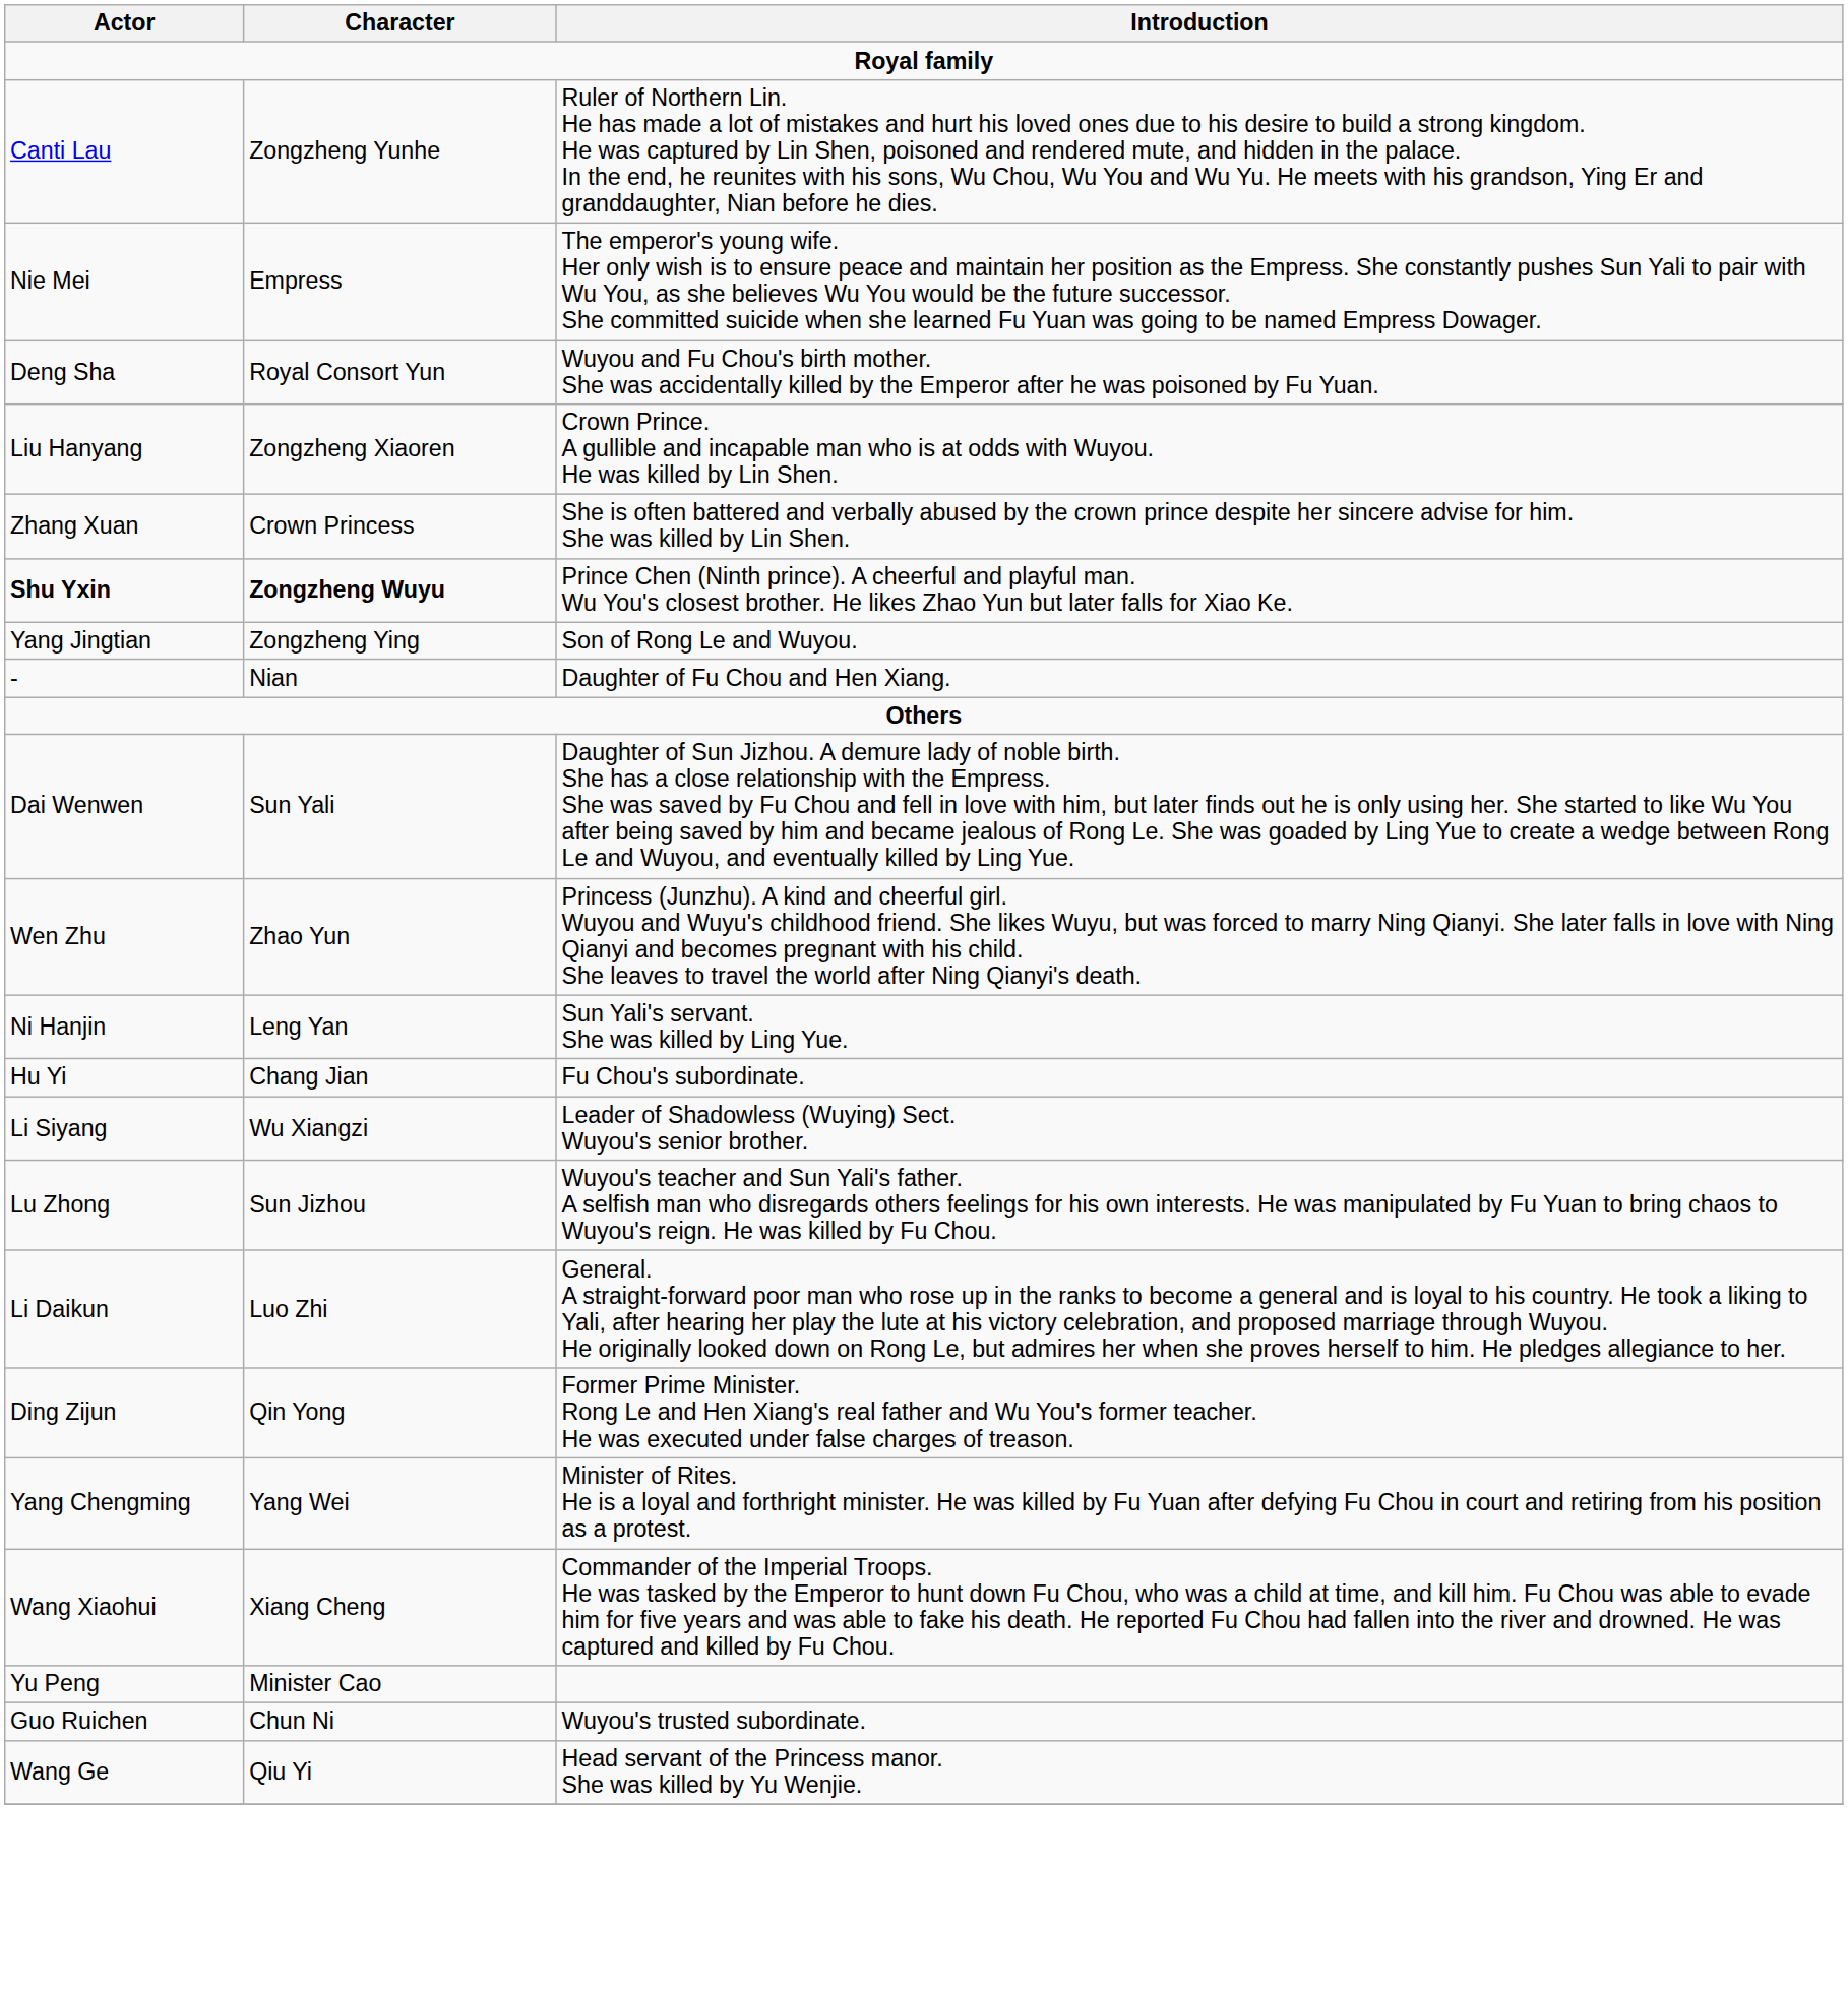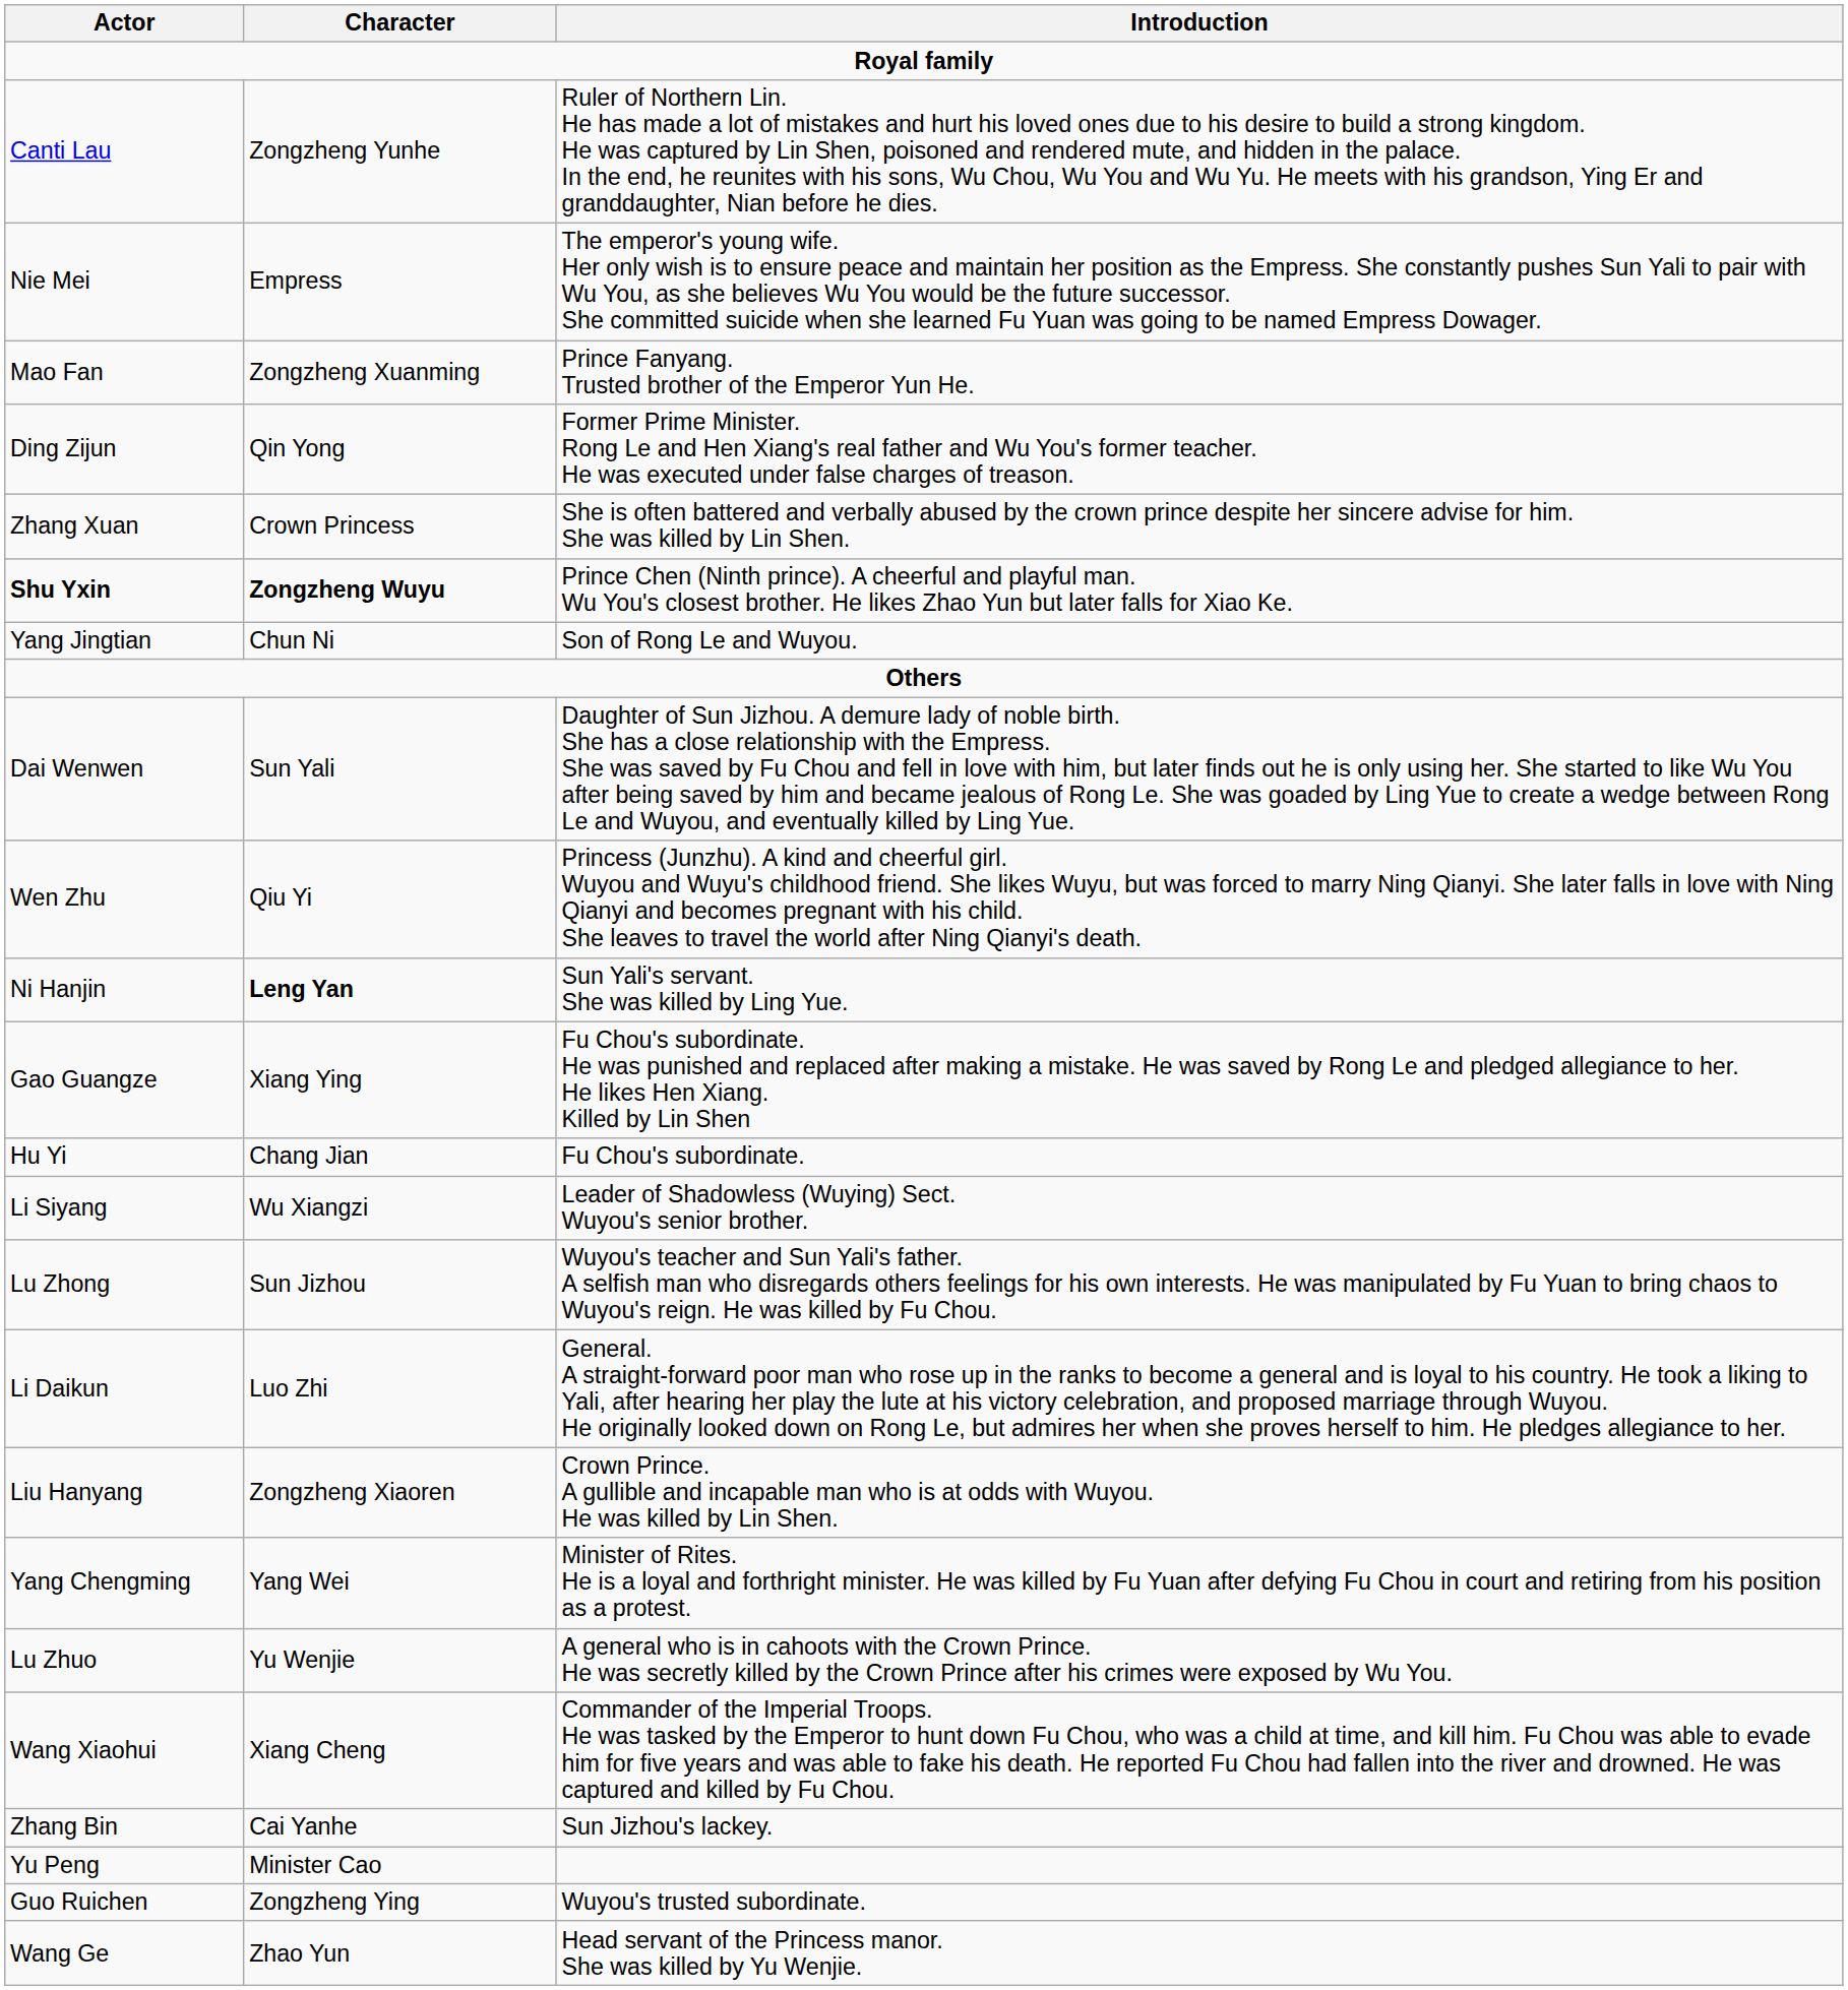 <table class="wikitable">
 <tr>
 <th style="width:13%">Actor</th>
 <th style="width:17%">Character</th>
 <th>Introduction</th>
 </tr>
 <tr>
 <td colspan=3 style="text-align:center;"><strong>Royal family</strong></td>
 </tr>
 <tr>
 <td><a href='#'>Canti Lau</a></td>
 <td>Zongzheng Yunhe</td>
 <td>Ruler of Northern Lin.<br>He has made a lot of mistakes and hurt his loved ones due to his desire to build a strong kingdom.<br>He was captured by Lin Shen, poisoned and rendered mute, and hidden in the palace.<br>In the end, he reunites with his sons, Wu Chou, Wu You and Wu Yu. He meets with his grandson, Ying Er and granddaughter, Nian before he dies.</td>
 </tr>
 <tr>
 <td>Nie Mei</td>
 <td>Empress</td>
 <td>The emperor's young wife.<br>Her only wish is to ensure peace and maintain her position as the Empress. She constantly pushes Sun Yali to pair with Wu You, as she believes Wu You would be the future successor.<br>She committed suicide when she learned Fu Yuan was going to be named Empress Dowager.</td>
 </tr>
 <tr>
-<td>Deng Sha</td>
-<td>Royal Consort Yun</td>
-<td>Wuyou and Fu Chou's birth mother.<br>She was accidentally killed by the Emperor after he was poisoned by Fu Yuan.</td>
+<td>Mao Fan</td>
+<td>Zongzheng Xuanming</td>
+<td>Prince Fanyang.<br>Trusted brother of the Emperor Yun He.</td>
 </tr>
 <tr>
-<td>Liu Hanyang</td>
-<td>Zongzheng Xiaoren</td>
-<td>Crown Prince.<br>A gullible and incapable man who is at odds with Wuyou.<br>He was killed by Lin Shen.</td>
+<td>Ding Zijun</td>
+<td>Qin Yong</td>
+<td>Former Prime Minister.<br>Rong Le and Hen Xiang's real father and Wu You's former teacher.<br>He was executed under false charges of treason.</td>
 </tr>
 <tr>
 <td>Zhang Xuan</td>
 <td>Crown Princess</td>
 <td>She is often battered and verbally abused by the crown prince despite her sincere advise for him.<br>She was killed by Lin Shen.</td>
 </tr>
 <tr>
 <td><strong>Shu Yxin</strong></td>
 <td><strong> Zongzheng Wuyu  </strong></td>
 <td>Prince Chen (Ninth prince). A cheerful and playful man. <br>Wu You's closest brother. He likes Zhao Yun but later falls for Xiao Ke.</td>
 </tr>
 <tr>
 <td>Yang Jingtian</td>
-<td>Zongzheng Ying</td>
+<td>Chun Ni</td>
 <td>Son of Rong Le and Wuyou.</td>
-</tr>
-<tr>
-<td>-</td>
-<td>Nian</td>
-<td>Daughter of Fu Chou and Hen Xiang.</td>
 </tr>
 <tr>
 <td colspan=3 style="text-align:center;"><strong>Others </strong></td>
 </tr>
 <tr>
 <td>Dai Wenwen</td>
 <td>Sun Yali</td>
 <td>Daughter of Sun Jizhou. A demure lady of noble birth.<br>She has a close relationship with the Empress. <br>She was saved by Fu Chou and fell in love with him, but later finds out he is only using her. She started to like Wu You after being saved by him and became jealous of Rong Le. She was goaded by Ling Yue to create a wedge between Rong Le and Wuyou, and eventually killed by Ling Yue.</td>
 </tr>
 <tr>
 <td>Wen Zhu</td>
-<td>Zhao Yun</td>
+<td>Qiu Yi</td>
 <td>Princess (Junzhu). A kind and cheerful girl. <br>Wuyou and Wuyu's childhood friend. She likes Wuyu, but was forced to marry Ning Qianyi. She later falls in love with Ning Qianyi and becomes pregnant with his child.<br>She leaves to travel the world after Ning Qianyi's death.</td>
 </tr>
 <tr>
 <td>Ni Hanjin</td>
-<td>Leng Yan</td>
+<td><strong>Leng Yan</strong></td>
 <td>Sun Yali's servant. <br>She was killed by Ling Yue.</td>
+</tr>
+<tr>
+<td>Gao Guangze</td>
+<td>Xiang Ying</td>
+<td>Fu Chou's subordinate.<br>He was punished and replaced after making a mistake. He was saved by Rong Le and pledged allegiance to her.<br>He likes Hen Xiang.<br>Killed by Lin Shen</td>
 </tr>
 <tr>
 <td>Hu Yi</td>
 <td>Chang Jian</td>
 <td>Fu Chou's subordinate.</td>
 </tr>
 <tr>
 <td>Li Siyang</td>
 <td>Wu Xiangzi</td>
 <td>Leader of Shadowless (Wuying) Sect.<br>Wuyou's senior brother.</td>
 </tr>
 <tr>
 <td>Lu Zhong</td>
 <td>Sun Jizhou</td>
 <td>Wuyou's teacher and Sun Yali's father.<br>A selfish man who disregards others feelings for his own interests. He was manipulated by Fu Yuan to bring chaos to Wuyou's reign. He was killed by Fu Chou.</td>
 </tr>
 <tr>
 <td>Li Daikun</td>
 <td>Luo Zhi</td>
 <td>General.<br>A straight-forward poor man who rose up in the ranks to become a general and is loyal to his country. He took a liking to Yali, after hearing her play the lute at his victory celebration, and proposed marriage through Wuyou.<br>He originally looked down on Rong Le, but admires her when she proves herself to him. He pledges allegiance to her.</td>
 </tr>
 <tr>
-<td>Ding Zijun</td>
-<td>Qin Yong</td>
-<td>Former Prime Minister.<br>Rong Le and Hen Xiang's real father and Wu You's former teacher.<br>He was executed under false charges of treason.</td>
+<td>Liu Hanyang</td>
+<td>Zongzheng Xiaoren</td>
+<td>Crown Prince.<br>A gullible and incapable man who is at odds with Wuyou.<br>He was killed by Lin Shen.</td>
 </tr>
 <tr>
 <td>Yang Chengming</td>
 <td>Yang Wei</td>
 <td>Minister of Rites.<br>He is a loyal and forthright minister. He was killed by Fu Yuan after defying Fu Chou in court and retiring from his position as a protest.</td>
 </tr>
 <tr>
+<td>Lu Zhuo</td>
+<td>Yu Wenjie</td>
+<td>A general who is in cahoots with the Crown Prince.<br>He was secretly killed by the Crown Prince after his crimes were exposed by Wu You.</td>
+</tr>
+<tr>
 <td>Wang Xiaohui</td>
 <td>Xiang Cheng</td>
 <td>Commander of the Imperial Troops.<br>He was tasked by the Emperor to hunt down Fu Chou, who was a child at time, and kill him. Fu Chou was able to evade him for five years and was able to fake his death. He reported Fu Chou had fallen into the river and drowned. He was captured and killed by Fu Chou.</td>
+</tr>
+<tr>
+<td>Zhang Bin</td>
+<td>Cai Yanhe</td>
+<td>Sun Jizhou's lackey.</td>
 </tr>
 <tr>
 <td>Yu Peng</td>
 <td>Minister Cao</td>
 <td></td>
 </tr>
 <tr>
 <td>Guo Ruichen</td>
-<td>Chun Ni</td>
+<td>Zongzheng Ying</td>
 <td>Wuyou's trusted subordinate.</td>
 </tr>
 <tr>
 <td>Wang Ge</td>
-<td>Qiu Yi</td>
+<td>Zhao Yun</td>
 <td>Head servant of the Princess manor.<br>She was killed by Yu Wenjie.</td>
 </tr>
 <tr>
 </tr>
 </table>
